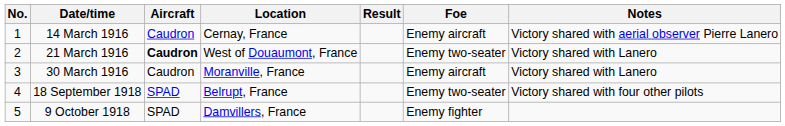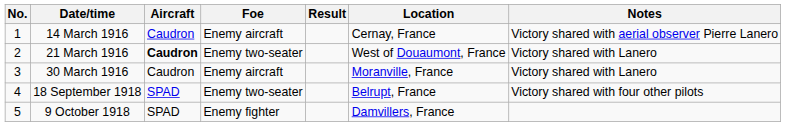 <table class="wikitable" style="margin:1em auto 1em auto;">
 <tr>
 <th>No.</th>
 <th>Date/time</th>
 <th>Aircraft</th>
+<th>Foe</th>
+<th>Result</th>
 <th>Location</th>
-<th>Result</th>
-<th>Foe</th>
 <th>Notes</th>
 </tr>
 <tr>
 <td style="text-align:center;">1</td>
 <td style="text-align:center;">14 March 1916</td>
 <td><a href='#'>Caudron</a></td>
+<td>Enemy aircraft</td>
+<td></td>
 <td>Cernay, France</td>
-<td></td>
-<td>Enemy aircraft</td>
 <td>Victory shared with <a href='#'>aerial observer</a> Pierre Lanero</td>
 </tr>
 <tr>
 <td style="text-align:center;">2</td>
 <td style="text-align:center;">21 March 1916</td>
 <td><strong>Caudron</strong></td>
+<td>Enemy two-seater</td>
+<td></td>
 <td>West of <a href='#'>Douaumont</a>, France</td>
-<td></td>
-<td>Enemy two-seater</td>
 <td>Victory shared with Lanero</td>
 </tr>
 <tr>
 <td style="text-align:center;">3</td>
 <td style="text-align:center;">30 March 1916</td>
 <td>Caudron</td>
+<td>Enemy aircraft</td>
+<td></td>
 <td><a href='#'>Moranville</a>, France</td>
-<td></td>
-<td>Enemy aircraft</td>
 <td>Victory shared with Lanero</td>
 </tr>
 <tr>
 <td style="text-align:center;">4</td>
 <td style="text-align:center;">18 September 1918</td>
 <td><a href='#'>SPAD</a></td>
+<td>Enemy two-seater</td>
+<td></td>
 <td><a href='#'>Belrupt</a>, France</td>
-<td></td>
-<td>Enemy two-seater</td>
 <td>Victory shared with four other pilots</td>
 </tr>
 <tr>
 <td style="text-align:center;">5</td>
 <td style="text-align:center;">9 October 1918</td>
 <td>SPAD</td>
+<td>Enemy fighter</td>
+<td></td>
 <td><a href='#'>Damvillers</a>, France</td>
-<td></td>
-<td>Enemy fighter</td>
 <td></td>
 </tr>
 </table>
